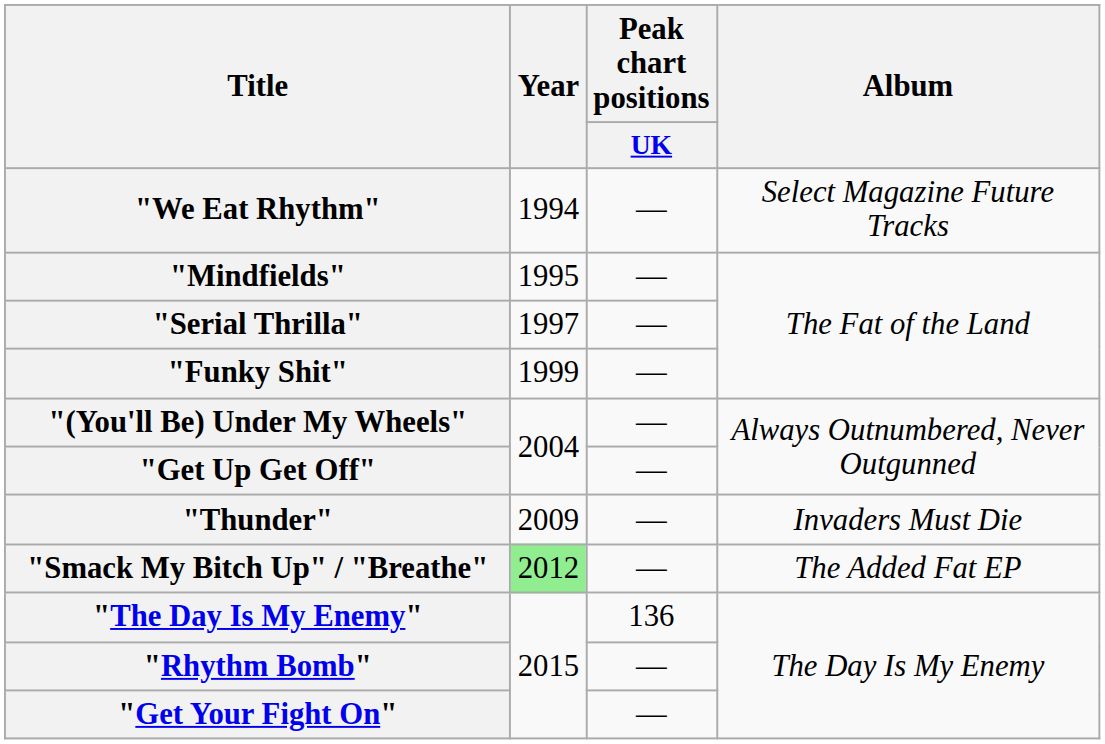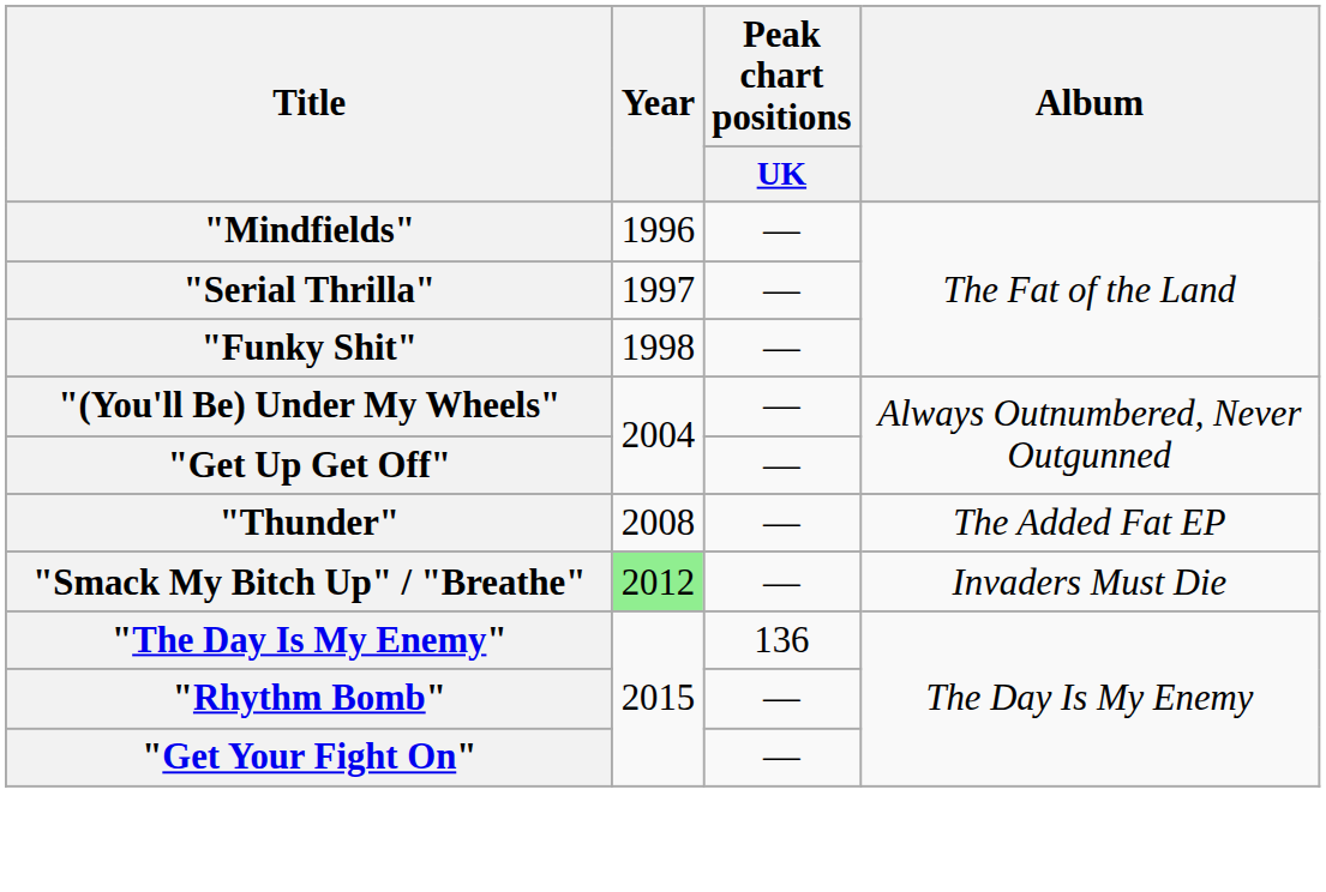 <table class="wikitable plainrowheaders" style="text-align:center;" border="1">
 <tr>
 <th scope="col" rowspan="2" style="width:16em;">Title</th>
 <th scope="col" rowspan="2">Year</th>
 <th scope="col">Peak chart positions</th>
 <th scope="col" rowspan="2" style="width:12em;">Album</th>
 </tr>
 <tr>
 <th scope="col" style="width:3em;font-size:90%;"><a href='#'>UK</a><br></th>
 </tr>
 <tr>
-<th scope="row">"We Eat Rhythm"</th>
-<td>1994</td>
-<td>—</td>
-<td><em>Select Magazine Future Tracks</em></td>
-</tr>
-<tr>
 <th scope="row">"Mindfields"</th>
-<td>1995</td>
+<td>1996</td>
 <td>—</td>
 <td rowspan="3"><em>The Fat of the Land</em></td>
 </tr>
 <tr>
 <th scope="row">"Serial Thrilla"</th>
 <td>1997</td>
 <td>—</td>
 </tr>
 <tr>
 <th scope="row">"Funky Shit"</th>
-<td>1999</td>
+<td>1998</td>
 <td>—</td>
 </tr>
 <tr>
 <th scope="row">"(You'll Be) Under My Wheels"</th>
 <td rowspan="2">2004</td>
 <td>—</td>
 <td rowspan="2"><em>Always Outnumbered, Never Outgunned</em></td>
 </tr>
 <tr>
 <th scope="row">"Get Up Get Off"</th>
 <td>—</td>
 </tr>
 <tr>
 <th scope="row">"Thunder"</th>
-<td>2009</td>
+<td>2008</td>
 <td>—</td>
-<td><em>Invaders Must Die</em></td>
+<td><em>The Added Fat EP</em></td>
 </tr>
 <tr>
 <th scope="row">"Smack My Bitch Up" / "Breathe"</th>
 <td style="background: lightgreen;">2012</td>
 <td>—</td>
-<td><em>The Added Fat EP</em></td>
+<td><em>Invaders Must Die</em></td>
 </tr>
 <tr>
 <th scope="row">"<a href='#'>The Day Is My Enemy</a>"</th>
 <td rowspan="3">2015</td>
 <td>136</td>
 <td rowspan="3"><em>The Day Is My Enemy</em></td>
 </tr>
 <tr>
 <th scope="row">"<a href='#'>Rhythm Bomb</a>"</th>
 <td>—</td>
 </tr>
 <tr>
 <th scope="row">"<a href='#'>Get Your Fight On</a>"</th>
 <td>—</td>
 </tr>
 </table>
